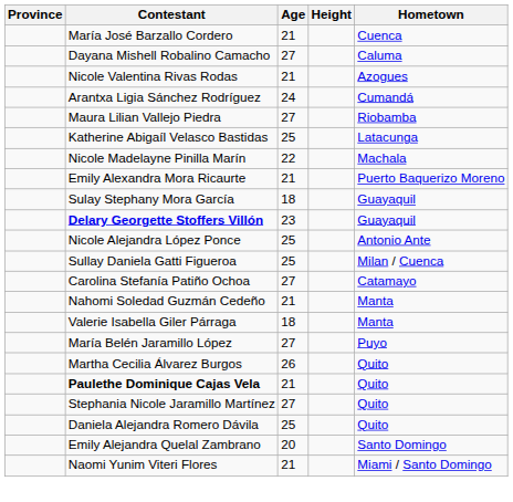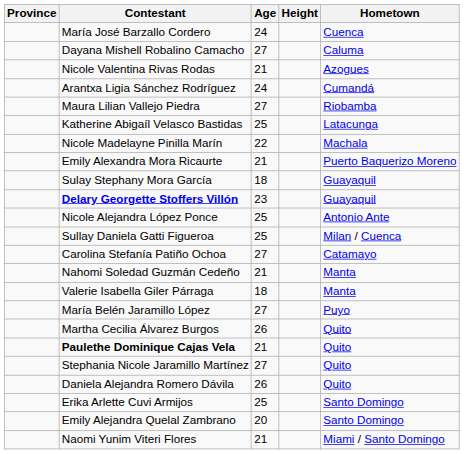 <table class="wikitable sortable">
 <tr>
 <th>Province</th>
 <th>Contestant</th>
 <th>Age</th>
 <th>Height</th>
 <th>Hometown</th>
 </tr>
 <tr>
 <td><strong></strong></td>
 <td>María José Barzallo Cordero</td>
-<td>21</td>
+<td>24</td>
 <td></td>
 <td><a href='#'>Cuenca</a></td>
 </tr>
 <tr>
 <td><strong></strong></td>
 <td>Dayana Mishell Robalino Camacho</td>
 <td>27</td>
 <td></td>
 <td><a href='#'>Caluma</a></td>
 </tr>
 <tr>
 <td><strong></strong></td>
 <td>Nicole Valentina Rivas Rodas</td>
 <td>21</td>
 <td></td>
 <td><a href='#'>Azogues</a></td>
 </tr>
 <tr>
 <td><strong></strong></td>
 <td>Arantxa Ligia Sánchez Rodríguez</td>
 <td>24</td>
 <td></td>
 <td><a href='#'>Cumandá</a></td>
 </tr>
 <tr>
 <td><strong></strong></td>
 <td>Maura Lilian Vallejo Piedra</td>
 <td>27</td>
 <td></td>
 <td><a href='#'>Riobamba</a></td>
 </tr>
 <tr>
 <td><strong></strong></td>
 <td>Katherine Abigaíl Velasco Bastidas</td>
 <td>25</td>
 <td></td>
 <td><a href='#'>Latacunga</a></td>
 </tr>
 <tr>
 <td><strong></strong></td>
 <td>Nicole Madelayne Pinilla Marín</td>
 <td>22</td>
 <td></td>
 <td><a href='#'>Machala</a></td>
 </tr>
 <tr>
 <td><strong></strong></td>
 <td>Emily Alexandra Mora Ricaurte</td>
 <td>21</td>
 <td></td>
 <td><a href='#'>Puerto Baquerizo Moreno</a></td>
 </tr>
 <tr>
 <td><strong></strong></td>
 <td>Sulay Stephany Mora García</td>
 <td>18</td>
 <td></td>
 <td><a href='#'>Guayaquil</a></td>
 </tr>
 <tr>
 <td><strong></strong></td>
 <td><a href='#'><strong>Delary Georgette Stoffers Villón</strong></a></td>
 <td>23</td>
 <td></td>
 <td><a href='#'>Guayaquil</a></td>
 </tr>
 <tr>
 <td><strong></strong></td>
 <td>Nicole Alejandra López Ponce</td>
 <td>25</td>
 <td></td>
 <td><a href='#'>Antonio Ante</a></td>
 </tr>
 <tr>
 <td><strong></strong></td>
 <td>Sullay Daniela Gatti Figueroa</td>
 <td>25</td>
 <td></td>
 <td><a href='#'>Milan</a> / <a href='#'>Cuenca</a></td>
 </tr>
 <tr>
 <td><strong></strong></td>
 <td>Carolina Stefanía Patiño Ochoa</td>
 <td>27</td>
 <td></td>
 <td><a href='#'>Catamayo</a></td>
 </tr>
 <tr>
 <td><strong></strong></td>
 <td>Nahomi Soledad Guzmán Cedeño</td>
 <td>21</td>
 <td></td>
 <td><a href='#'>Manta</a></td>
 </tr>
 <tr>
 <td><strong></strong></td>
 <td>Valerie Isabella Giler Párraga</td>
 <td>18</td>
 <td></td>
 <td><a href='#'>Manta</a></td>
 </tr>
 <tr>
 <td><strong></strong></td>
 <td>María Belén Jaramillo López</td>
 <td>27</td>
 <td></td>
 <td><a href='#'>Puyo</a></td>
 </tr>
 <tr>
 <td><strong></strong></td>
 <td>Martha Cecilia Álvarez Burgos</td>
 <td>26</td>
 <td></td>
 <td><a href='#'>Quito</a></td>
 </tr>
 <tr>
 <td><strong></strong></td>
 <td><strong>Paulethe Dominique Cajas Vela</strong></td>
 <td>21</td>
 <td></td>
 <td><a href='#'>Quito</a></td>
 </tr>
 <tr>
 <td><strong></strong></td>
 <td>Stephania Nicole Jaramillo Martínez</td>
 <td>27</td>
 <td></td>
 <td><a href='#'>Quito</a></td>
 </tr>
 <tr>
 <td><strong></strong></td>
 <td>Daniela Alejandra Romero Dávila</td>
+<td>26</td>
+<td></td>
+<td><a href='#'>Quito</a></td>
+</tr>
+<tr>
+<td><strong></strong></td>
+<td>Erika Arlette Cuvi Armijos</td>
 <td>25</td>
 <td></td>
-<td><a href='#'>Quito</a></td>
+<td><a href='#'>Santo Domingo</a></td>
 </tr>
 <tr>
 <td><strong></strong></td>
 <td>Emily Alejandra Quelal Zambrano</td>
 <td>20</td>
 <td></td>
 <td><a href='#'>Santo Domingo</a></td>
 </tr>
 <tr>
 <td><strong></strong></td>
 <td>Naomi Yunim Viteri Flores</td>
 <td>21</td>
 <td></td>
 <td><a href='#'>Miami</a> / <a href='#'>Santo Domingo</a></td>
 </tr>
 </table>
